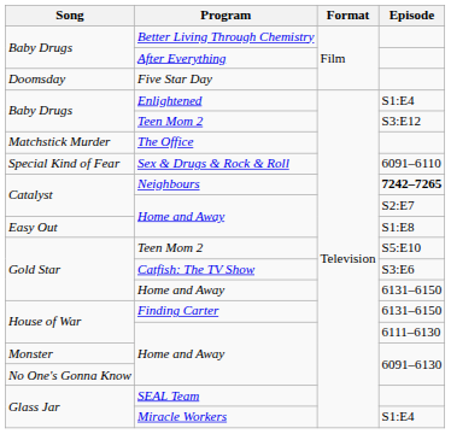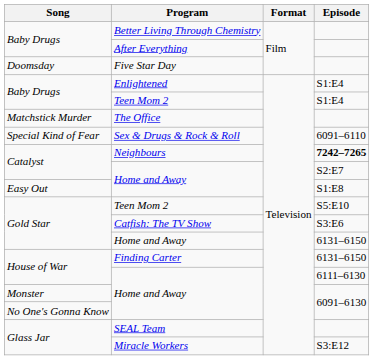 <table class="wikitable sortable">
 <tr>
 <th>Song</th>
 <th>Program</th>
 <th>Format</th>
 <th>Episode</th>
 </tr>
 <tr>
 <td rowspan="2"><em>Baby Drugs</em></td>
 <td><a href='#'><em>Better Living Through Chemistry</em></a></td>
 <td rowspan="3">Film</td>
 <td></td>
 </tr>
 <tr>
 <td><em><a href='#'>After Everything</a></em></td>
 <td></td>
 </tr>
 <tr>
 <td><em>Doomsday</em></td>
 <td><em>Five Star Day</em></td>
 <td></td>
 </tr>
 <tr>
 <td rowspan="2"><em>Baby Drugs</em></td>
 <td><a href='#'><em>Enlightened</em></a></td>
 <td rowspan="18">Television</td>
 <td>S1:E4</td>
 </tr>
 <tr>
 <td><em><a href='#'>Teen Mom 2</a></em></td>
-<td>S3:E12</td>
+<td>S1:E4</td>
 </tr>
 <tr>
 <td><em>Matchstick Murder</em></td>
 <td><a href='#'><em>The Office</em></a></td>
 <td></td>
 </tr>
 <tr>
 <td><em>Special Kind of Fear</em></td>
 <td><a href='#'><em>Sex & Drugs & Rock & Roll</em></a></td>
 <td>6091–6110</td>
 </tr>
 <tr>
 <td rowspan="2"><em>Catalyst</em></td>
 <td><em><a href='#'>Neighbours</a></em></td>
 <td><strong>7242–7265</strong></td>
 </tr>
 <tr>
 <td rowspan="2"><em><a href='#'>Home and Away</a></em></td>
 <td>S2:E7</td>
 </tr>
 <tr>
 <td><em>Easy Out</em></td>
 <td>S1:E8</td>
 </tr>
 <tr>
 <td rowspan="3"><em>Gold Star</em></td>
 <td><em>Teen Mom 2</em></td>
 <td>S5:E10</td>
 </tr>
 <tr>
 <td><em><a href='#'>Catfish: The TV Show</a></em></td>
 <td>S3:E6</td>
 </tr>
 <tr>
 <td><em>Home and Away</em></td>
 <td>6131–6150</td>
 </tr>
 <tr>
 <td rowspan="2"><em>House of War</em></td>
 <td><em><a href='#'>Finding Carter</a></em></td>
 <td>6131–6150</td>
 </tr>
 <tr>
 <td rowspan="3"><em>Home and Away</em></td>
 <td>6111–6130</td>
 </tr>
 <tr>
 <td><em>Monster</em></td>
 <td rowspan="2">6091–6130</td>
 </tr>
 <tr>
 <td><em>No One's Gonna Know</em></td>
 </tr>
 <tr>
 <td rowspan="2"><em>Glass Jar</em></td>
 <td><a href='#'><em>SEAL Team</em></a></td>
 <td></td>
 </tr>
 <tr>
 <td><a href='#'><em>Miracle Workers</em></a></td>
-<td>S1:E4</td>
+<td>S3:E12</td>
 </tr>
 </table>
